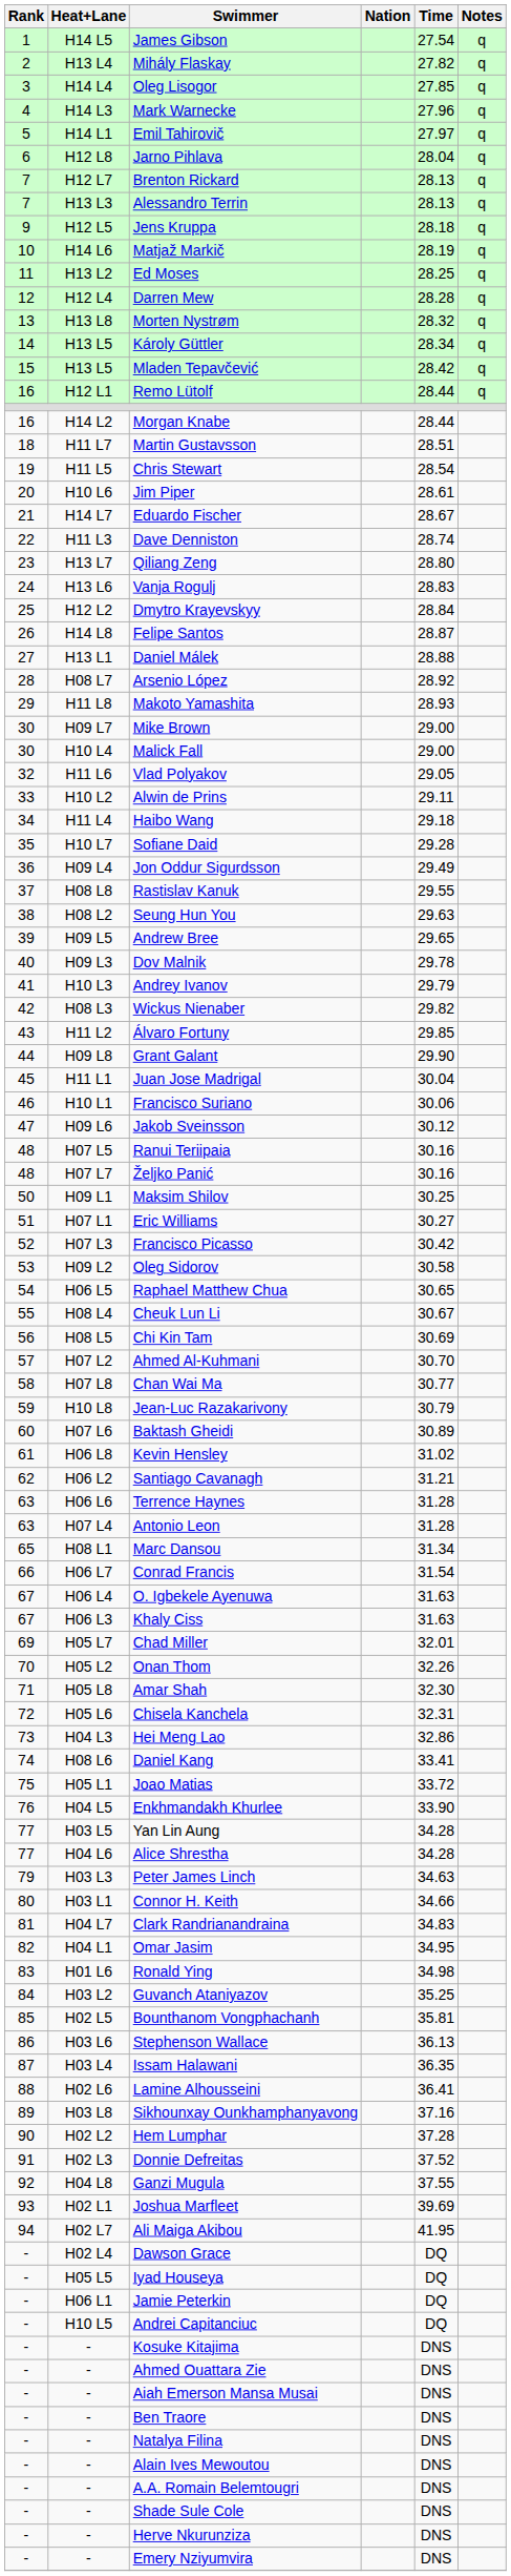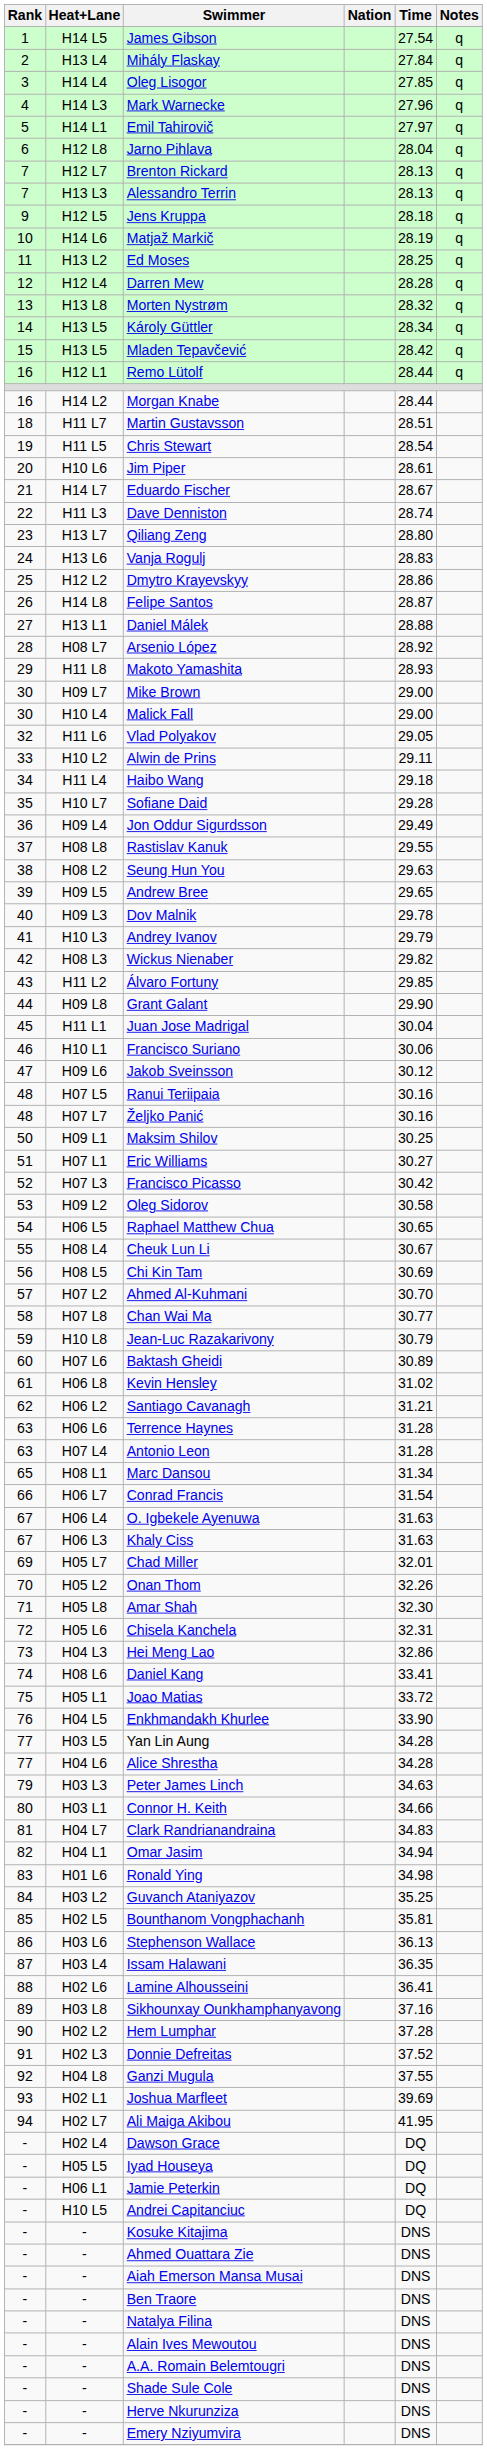 <table class="wikitable sortable" style="text-align:center">
 <tr>
 <th>Rank</th>
 <th>Heat+Lane</th>
 <th>Swimmer</th>
 <th>Nation</th>
 <th>Time</th>
 <th>Notes</th>
 </tr>
 <tr bgcolor=ccffcc>
 <td>1</td>
 <td>H14 L5</td>
 <td align=left><a href='#'>James Gibson</a></td>
 <td align=left></td>
 <td>27.54</td>
 <td>q</td>
 </tr>
 <tr bgcolor=ccffcc>
 <td>2</td>
 <td>H13 L4</td>
 <td align=left><a href='#'>Mihály Flaskay</a></td>
 <td align=left></td>
-<td>27.82</td>
+<td>27.84</td>
 <td>q</td>
 </tr>
 <tr bgcolor=ccffcc>
 <td>3</td>
 <td>H14 L4</td>
 <td align=left><a href='#'>Oleg Lisogor</a></td>
 <td align=left></td>
 <td>27.85</td>
 <td>q</td>
 </tr>
 <tr bgcolor=ccffcc>
 <td>4</td>
 <td>H14 L3</td>
 <td align=left><a href='#'>Mark Warnecke</a></td>
 <td align=left></td>
 <td>27.96</td>
 <td>q</td>
 </tr>
 <tr bgcolor=ccffcc>
 <td>5</td>
 <td>H14 L1</td>
 <td align=left><a href='#'>Emil Tahirovič</a></td>
 <td align=left></td>
 <td>27.97</td>
 <td>q</td>
 </tr>
 <tr bgcolor=ccffcc>
 <td>6</td>
 <td>H12 L8</td>
 <td align=left><a href='#'>Jarno Pihlava</a></td>
 <td align=left></td>
 <td>28.04</td>
 <td>q</td>
 </tr>
 <tr bgcolor=ccffcc>
 <td>7</td>
 <td>H12 L7</td>
 <td align=left><a href='#'>Brenton Rickard</a></td>
 <td align=left></td>
 <td>28.13</td>
 <td>q</td>
 </tr>
 <tr bgcolor=ccffcc>
 <td>7</td>
 <td>H13 L3</td>
 <td align=left><a href='#'>Alessandro Terrin</a></td>
 <td align=left></td>
 <td>28.13</td>
 <td>q</td>
 </tr>
 <tr bgcolor=ccffcc>
 <td>9</td>
 <td>H12 L5</td>
 <td align=left><a href='#'>Jens Kruppa</a></td>
 <td align=left></td>
 <td>28.18</td>
 <td>q</td>
 </tr>
 <tr bgcolor=ccffcc>
 <td>10</td>
 <td>H14 L6</td>
 <td align=left><a href='#'>Matjaž Markič</a></td>
 <td align=left></td>
 <td>28.19</td>
 <td>q</td>
 </tr>
 <tr bgcolor=ccffcc>
 <td>11</td>
 <td>H13 L2</td>
 <td align=left><a href='#'>Ed Moses</a></td>
 <td align=left></td>
 <td>28.25</td>
 <td>q</td>
 </tr>
 <tr bgcolor=ccffcc>
 <td>12</td>
 <td>H12 L4</td>
 <td align=left><a href='#'>Darren Mew</a></td>
 <td align=left></td>
 <td>28.28</td>
 <td>q</td>
 </tr>
 <tr bgcolor=ccffcc>
 <td>13</td>
 <td>H13 L8</td>
 <td align=left><a href='#'>Morten Nystrøm</a></td>
 <td align=left></td>
 <td>28.32</td>
 <td>q</td>
 </tr>
 <tr bgcolor=ccffcc>
 <td>14</td>
 <td>H13 L5</td>
 <td align=left><a href='#'>Károly Güttler</a></td>
 <td align=left></td>
 <td>28.34</td>
 <td>q</td>
 </tr>
 <tr bgcolor=ccffcc>
 <td>15</td>
 <td>H13 L5</td>
 <td align=left><a href='#'>Mladen Tepavčević</a></td>
 <td align=left></td>
 <td>28.42</td>
 <td>q</td>
 </tr>
 <tr bgcolor=ccffcc>
 <td>16</td>
 <td>H12 L1</td>
 <td align=left><a href='#'>Remo Lütolf</a></td>
 <td align=left></td>
 <td>28.44</td>
 <td>q</td>
 </tr>
 <tr bgcolor=#DDDDDD>
 <td colspan=6></td>
 </tr>
 <tr>
 <td>16</td>
 <td>H14 L2</td>
 <td align=left><a href='#'>Morgan Knabe</a></td>
 <td align=left></td>
 <td>28.44</td>
 <td></td>
 </tr>
 <tr>
 <td>18</td>
 <td>H11 L7</td>
 <td align=left><a href='#'>Martin Gustavsson</a></td>
 <td align=left></td>
 <td>28.51</td>
 <td></td>
 </tr>
 <tr>
 <td>19</td>
 <td>H11 L5</td>
 <td align=left><a href='#'>Chris Stewart</a></td>
 <td align=left></td>
 <td>28.54</td>
 <td></td>
 </tr>
 <tr>
 <td>20</td>
 <td>H10 L6</td>
 <td align=left><a href='#'>Jim Piper</a></td>
 <td align=left></td>
 <td>28.61</td>
 <td></td>
 </tr>
 <tr>
 <td>21</td>
 <td>H14 L7</td>
 <td align=left><a href='#'>Eduardo Fischer</a></td>
 <td align=left></td>
 <td>28.67</td>
 <td></td>
 </tr>
 <tr>
 <td>22</td>
 <td>H11 L3</td>
 <td align=left><a href='#'>Dave Denniston</a></td>
 <td align=left></td>
 <td>28.74</td>
 <td></td>
 </tr>
 <tr>
 <td>23</td>
 <td>H13 L7</td>
 <td align=left><a href='#'>Qiliang Zeng</a></td>
 <td align=left></td>
 <td>28.80</td>
 <td></td>
 </tr>
 <tr>
 <td>24</td>
 <td>H13 L6</td>
 <td align=left><a href='#'>Vanja Rogulj</a></td>
 <td align=left></td>
 <td>28.83</td>
 <td></td>
 </tr>
 <tr>
 <td>25</td>
 <td>H12 L2</td>
 <td align=left><a href='#'>Dmytro Krayevskyy</a></td>
 <td align=left></td>
-<td>28.84</td>
+<td>28.86</td>
 <td></td>
 </tr>
 <tr>
 <td>26</td>
 <td>H14 L8</td>
 <td align=left><a href='#'>Felipe Santos</a></td>
 <td align=left></td>
 <td>28.87</td>
 <td></td>
 </tr>
 <tr>
 <td>27</td>
 <td>H13 L1</td>
 <td align=left><a href='#'>Daniel Málek</a></td>
 <td align=left></td>
 <td>28.88</td>
 <td></td>
 </tr>
 <tr>
 <td>28</td>
 <td>H08 L7</td>
 <td align=left><a href='#'>Arsenio López</a></td>
 <td align=left></td>
 <td>28.92</td>
 <td></td>
 </tr>
 <tr>
 <td>29</td>
 <td>H11 L8</td>
 <td align=left><a href='#'>Makoto Yamashita</a></td>
 <td align=left></td>
 <td>28.93</td>
 <td></td>
 </tr>
 <tr>
 <td>30</td>
 <td>H09 L7</td>
 <td align=left><a href='#'>Mike Brown</a></td>
 <td align=left></td>
 <td>29.00</td>
 <td></td>
 </tr>
 <tr>
 <td>30</td>
 <td>H10 L4</td>
 <td align=left><a href='#'>Malick Fall</a></td>
 <td align=left></td>
 <td>29.00</td>
 <td></td>
 </tr>
 <tr>
 <td>32</td>
 <td>H11 L6</td>
 <td align=left><a href='#'>Vlad Polyakov</a></td>
 <td align=left></td>
 <td>29.05</td>
 <td></td>
 </tr>
 <tr>
 <td>33</td>
 <td>H10 L2</td>
 <td align=left><a href='#'>Alwin de Prins</a></td>
 <td align=left></td>
 <td>29.11</td>
 <td></td>
 </tr>
 <tr>
 <td>34</td>
 <td>H11 L4</td>
 <td align=left><a href='#'>Haibo Wang</a></td>
 <td align=left></td>
 <td>29.18</td>
 <td></td>
 </tr>
 <tr>
 <td>35</td>
 <td>H10 L7</td>
 <td align=left><a href='#'>Sofiane Daid</a></td>
 <td align=left></td>
 <td>29.28</td>
 <td></td>
 </tr>
 <tr>
 <td>36</td>
 <td>H09 L4</td>
 <td align=left><a href='#'>Jon Oddur Sigurdsson</a></td>
 <td align=left></td>
 <td>29.49</td>
 <td></td>
 </tr>
 <tr>
 <td>37</td>
 <td>H08 L8</td>
 <td align=left><a href='#'>Rastislav Kanuk</a></td>
 <td align=left></td>
 <td>29.55</td>
 <td></td>
 </tr>
 <tr>
 <td>38</td>
 <td>H08 L2</td>
 <td align=left><a href='#'>Seung Hun You</a></td>
 <td align=left></td>
 <td>29.63</td>
 <td></td>
 </tr>
 <tr>
 <td>39</td>
 <td>H09 L5</td>
 <td align=left><a href='#'>Andrew Bree</a></td>
 <td align=left></td>
 <td>29.65</td>
 <td></td>
 </tr>
 <tr>
 <td>40</td>
 <td>H09 L3</td>
 <td align=left><a href='#'>Dov Malnik</a></td>
 <td align=left></td>
 <td>29.78</td>
 <td></td>
 </tr>
 <tr>
 <td>41</td>
 <td>H10 L3</td>
 <td align=left><a href='#'>Andrey Ivanov</a></td>
 <td align=left></td>
 <td>29.79</td>
 <td></td>
 </tr>
 <tr>
 <td>42</td>
 <td>H08 L3</td>
 <td align=left><a href='#'>Wickus Nienaber</a></td>
 <td align=left></td>
 <td>29.82</td>
 <td></td>
 </tr>
 <tr>
 <td>43</td>
 <td>H11 L2</td>
 <td align=left><a href='#'>Álvaro Fortuny</a></td>
 <td align=left></td>
 <td>29.85</td>
 <td></td>
 </tr>
 <tr>
 <td>44</td>
 <td>H09 L8</td>
 <td align=left><a href='#'>Grant Galant</a></td>
 <td align=left></td>
 <td>29.90</td>
 <td></td>
 </tr>
 <tr>
 <td>45</td>
 <td>H11 L1</td>
 <td align=left><a href='#'>Juan Jose Madrigal</a></td>
 <td align=left></td>
 <td>30.04</td>
 <td></td>
 </tr>
 <tr>
 <td>46</td>
 <td>H10 L1</td>
 <td align=left><a href='#'>Francisco Suriano</a></td>
 <td align=left></td>
 <td>30.06</td>
 <td></td>
 </tr>
 <tr>
 <td>47</td>
 <td>H09 L6</td>
 <td align=left><a href='#'>Jakob Sveinsson</a></td>
 <td align=left></td>
 <td>30.12</td>
 <td></td>
 </tr>
 <tr>
 <td>48</td>
 <td>H07 L5</td>
 <td align=left><a href='#'>Ranui Teriipaia</a></td>
 <td align=left></td>
 <td>30.16</td>
 <td></td>
 </tr>
 <tr>
 <td>48</td>
 <td>H07 L7</td>
 <td align=left><a href='#'>Željko Panić</a></td>
 <td align=left></td>
 <td>30.16</td>
 <td></td>
 </tr>
 <tr>
 <td>50</td>
 <td>H09 L1</td>
 <td align=left><a href='#'>Maksim Shilov</a></td>
 <td align=left></td>
 <td>30.25</td>
 <td></td>
 </tr>
 <tr>
 <td>51</td>
 <td>H07 L1</td>
 <td align=left><a href='#'>Eric Williams</a></td>
 <td align=left></td>
 <td>30.27</td>
 <td></td>
 </tr>
 <tr>
 <td>52</td>
 <td>H07 L3</td>
 <td align=left><a href='#'>Francisco Picasso</a></td>
 <td align=left></td>
 <td>30.42</td>
 <td></td>
 </tr>
 <tr>
 <td>53</td>
 <td>H09 L2</td>
 <td align=left><a href='#'>Oleg Sidorov</a></td>
 <td align=left></td>
 <td>30.58</td>
 <td></td>
 </tr>
 <tr>
 <td>54</td>
 <td>H06 L5</td>
 <td align=left><a href='#'>Raphael Matthew Chua</a></td>
 <td align=left></td>
 <td>30.65</td>
 <td></td>
 </tr>
 <tr>
 <td>55</td>
 <td>H08 L4</td>
 <td align=left><a href='#'>Cheuk Lun Li</a></td>
 <td align=left></td>
 <td>30.67</td>
 <td></td>
 </tr>
 <tr>
 <td>56</td>
 <td>H08 L5</td>
 <td align=left><a href='#'>Chi Kin Tam</a></td>
 <td align=left></td>
 <td>30.69</td>
 <td></td>
 </tr>
 <tr>
 <td>57</td>
 <td>H07 L2</td>
 <td align=left><a href='#'>Ahmed Al-Kuhmani</a></td>
 <td align=left></td>
 <td>30.70</td>
 <td></td>
 </tr>
 <tr>
 <td>58</td>
 <td>H07 L8</td>
 <td align=left><a href='#'>Chan Wai Ma</a></td>
 <td align=left></td>
 <td>30.77</td>
 <td></td>
 </tr>
 <tr>
 <td>59</td>
 <td>H10 L8</td>
 <td align=left><a href='#'>Jean-Luc Razakarivony</a></td>
 <td align=left></td>
 <td>30.79</td>
 <td></td>
 </tr>
 <tr>
 <td>60</td>
 <td>H07 L6</td>
 <td align=left><a href='#'>Baktash Gheidi</a></td>
 <td align=left></td>
 <td>30.89</td>
 <td></td>
 </tr>
 <tr>
 <td>61</td>
 <td>H06 L8</td>
 <td align=left><a href='#'>Kevin Hensley</a></td>
 <td align=left></td>
 <td>31.02</td>
 <td></td>
 </tr>
 <tr>
 <td>62</td>
 <td>H06 L2</td>
 <td align=left><a href='#'>Santiago Cavanagh</a></td>
 <td align=left></td>
 <td>31.21</td>
 <td></td>
 </tr>
 <tr>
 <td>63</td>
 <td>H06 L6</td>
 <td align=left><a href='#'>Terrence Haynes</a></td>
 <td align=left></td>
 <td>31.28</td>
 <td></td>
 </tr>
 <tr>
 <td>63</td>
 <td>H07 L4</td>
 <td align=left><a href='#'>Antonio Leon</a></td>
 <td align=left></td>
 <td>31.28</td>
 <td></td>
 </tr>
 <tr>
 <td>65</td>
 <td>H08 L1</td>
 <td align=left><a href='#'>Marc Dansou</a></td>
 <td align=left></td>
 <td>31.34</td>
 <td></td>
 </tr>
 <tr>
 <td>66</td>
 <td>H06 L7</td>
 <td align=left><a href='#'>Conrad Francis</a></td>
 <td align=left></td>
 <td>31.54</td>
 <td></td>
 </tr>
 <tr>
 <td>67</td>
 <td>H06 L4</td>
 <td align=left><a href='#'>O. Igbekele Ayenuwa</a></td>
 <td align=left></td>
 <td>31.63</td>
 <td></td>
 </tr>
 <tr>
 <td>67</td>
 <td>H06 L3</td>
 <td align=left><a href='#'>Khaly Ciss</a></td>
 <td align=left></td>
 <td>31.63</td>
 <td></td>
 </tr>
 <tr>
 <td>69</td>
 <td>H05 L7</td>
 <td align=left><a href='#'>Chad Miller</a></td>
 <td align=left></td>
 <td>32.01</td>
 <td></td>
 </tr>
 <tr>
 <td>70</td>
 <td>H05 L2</td>
 <td align=left><a href='#'>Onan Thom</a></td>
 <td align=left></td>
 <td>32.26</td>
 <td></td>
 </tr>
 <tr>
 <td>71</td>
 <td>H05 L8</td>
 <td align=left><a href='#'>Amar Shah</a></td>
 <td align=left></td>
 <td>32.30</td>
 <td></td>
 </tr>
 <tr>
 <td>72</td>
 <td>H05 L6</td>
 <td align=left><a href='#'>Chisela Kanchela</a></td>
 <td align=left></td>
 <td>32.31</td>
 <td></td>
 </tr>
 <tr>
 <td>73</td>
 <td>H04 L3</td>
 <td align=left><a href='#'>Hei Meng Lao</a></td>
 <td align=left></td>
 <td>32.86</td>
 <td></td>
 </tr>
 <tr>
 <td>74</td>
 <td>H08 L6</td>
 <td align=left><a href='#'>Daniel Kang</a></td>
 <td align=left></td>
 <td>33.41</td>
 <td></td>
 </tr>
 <tr>
 <td>75</td>
 <td>H05 L1</td>
 <td align=left><a href='#'>Joao Matias</a></td>
 <td align=left></td>
 <td>33.72</td>
 <td></td>
 </tr>
 <tr>
 <td>76</td>
 <td>H04 L5</td>
 <td align=left><a href='#'>Enkhmandakh Khurlee</a></td>
 <td align=left></td>
 <td>33.90</td>
 <td></td>
 </tr>
 <tr>
 <td>77</td>
 <td>H03 L5</td>
 <td align=left>Yan Lin Aung</td>
 <td align=left></td>
 <td>34.28</td>
 <td></td>
 </tr>
 <tr>
 <td>77</td>
 <td>H04 L6</td>
 <td align=left><a href='#'>Alice Shrestha</a></td>
 <td align=left></td>
 <td>34.28</td>
 <td></td>
 </tr>
 <tr>
 <td>79</td>
 <td>H03 L3</td>
 <td align=left><a href='#'>Peter James Linch</a></td>
 <td align=left></td>
 <td>34.63</td>
 <td></td>
 </tr>
 <tr>
 <td>80</td>
 <td>H03 L1</td>
 <td align=left><a href='#'>Connor H. Keith</a></td>
 <td align=left></td>
 <td>34.66</td>
 <td></td>
 </tr>
 <tr>
 <td>81</td>
 <td>H04 L7</td>
 <td align=left><a href='#'>Clark Randrianandraina</a></td>
 <td align=left></td>
 <td>34.83</td>
 <td></td>
 </tr>
 <tr>
 <td>82</td>
 <td>H04 L1</td>
 <td align=left><a href='#'>Omar Jasim</a></td>
 <td align=left></td>
-<td>34.95</td>
+<td>34.94</td>
 <td></td>
 </tr>
 <tr>
 <td>83</td>
 <td>H01 L6</td>
 <td align=left><a href='#'>Ronald Ying</a></td>
 <td align=left></td>
 <td>34.98</td>
 <td></td>
 </tr>
 <tr>
 <td>84</td>
 <td>H03 L2</td>
 <td align=left><a href='#'>Guvanch Ataniyazov</a></td>
 <td align=left></td>
 <td>35.25</td>
 <td></td>
 </tr>
 <tr>
 <td>85</td>
 <td>H02 L5</td>
 <td align=left><a href='#'>Bounthanom Vongphachanh</a></td>
 <td align=left></td>
 <td>35.81</td>
 <td></td>
 </tr>
 <tr>
 <td>86</td>
 <td>H03 L6</td>
 <td align=left><a href='#'>Stephenson Wallace</a></td>
 <td align=left></td>
 <td>36.13</td>
 <td></td>
 </tr>
 <tr>
 <td>87</td>
 <td>H03 L4</td>
 <td align=left><a href='#'>Issam Halawani</a></td>
 <td align=left></td>
 <td>36.35</td>
 <td></td>
 </tr>
 <tr>
 <td>88</td>
 <td>H02 L6</td>
 <td align=left><a href='#'>Lamine Alhousseini</a></td>
 <td align=left></td>
 <td>36.41</td>
 <td></td>
 </tr>
 <tr>
 <td>89</td>
 <td>H03 L8</td>
 <td align=left><a href='#'>Sikhounxay Ounkhamphanyavong</a></td>
 <td align=left></td>
 <td>37.16</td>
 <td></td>
 </tr>
 <tr>
 <td>90</td>
 <td>H02 L2</td>
 <td align=left><a href='#'>Hem Lumphar</a></td>
 <td align=left></td>
 <td>37.28</td>
 <td></td>
 </tr>
 <tr>
 <td>91</td>
 <td>H02 L3</td>
 <td align=left><a href='#'>Donnie Defreitas</a></td>
 <td align=left></td>
 <td>37.52</td>
 <td></td>
 </tr>
 <tr>
 <td>92</td>
 <td>H04 L8</td>
 <td align=left><a href='#'>Ganzi Mugula</a></td>
 <td align=left></td>
 <td>37.55</td>
 <td></td>
 </tr>
 <tr>
 <td>93</td>
 <td>H02 L1</td>
 <td align=left><a href='#'>Joshua Marfleet</a></td>
 <td align=left></td>
 <td>39.69</td>
 <td></td>
 </tr>
 <tr>
 <td>94</td>
 <td>H02 L7</td>
 <td align=left><a href='#'>Ali Maiga Akibou</a></td>
 <td align=left></td>
 <td>41.95</td>
 <td></td>
 </tr>
 <tr>
 <td>-</td>
 <td>H02 L4</td>
 <td align=left><a href='#'>Dawson Grace</a></td>
 <td align=left></td>
 <td>DQ</td>
 <td></td>
 </tr>
 <tr>
 <td>-</td>
 <td>H05 L5</td>
 <td align=left><a href='#'>Iyad Houseya</a></td>
 <td align=left></td>
 <td>DQ</td>
 <td></td>
 </tr>
 <tr>
 <td>-</td>
 <td>H06 L1</td>
 <td align=left><a href='#'>Jamie Peterkin</a></td>
 <td align=left></td>
 <td>DQ</td>
 <td></td>
 </tr>
 <tr>
 <td>-</td>
 <td>H10 L5</td>
 <td align=left><a href='#'>Andrei Capitanciuc</a></td>
 <td align=left></td>
 <td>DQ</td>
 <td></td>
 </tr>
 <tr>
 <td>-</td>
 <td>-</td>
 <td align=left><a href='#'>Kosuke Kitajima</a></td>
 <td align=left></td>
 <td>DNS</td>
 <td></td>
 </tr>
 <tr>
 <td>-</td>
 <td>-</td>
 <td align=left><a href='#'>Ahmed Ouattara Zie</a></td>
 <td align=left></td>
 <td>DNS</td>
 <td></td>
 </tr>
 <tr>
 <td>-</td>
 <td>-</td>
 <td align=left><a href='#'>Aiah Emerson Mansa Musai</a></td>
 <td align=left></td>
 <td>DNS</td>
 <td></td>
 </tr>
 <tr>
 <td>-</td>
 <td>-</td>
 <td align=left><a href='#'>Ben Traore</a></td>
 <td align=left></td>
 <td>DNS</td>
 <td></td>
 </tr>
 <tr>
 <td>-</td>
 <td>-</td>
 <td align=left><a href='#'>Natalya Filina</a></td>
 <td align=left></td>
 <td>DNS</td>
 <td></td>
 </tr>
 <tr>
 <td>-</td>
 <td>-</td>
 <td align=left><a href='#'>Alain Ives Mewoutou</a></td>
 <td align=left></td>
 <td>DNS</td>
 <td></td>
 </tr>
 <tr>
 <td>-</td>
 <td>-</td>
 <td align=left><a href='#'>A.A. Romain Belemtougri</a></td>
 <td align=left></td>
 <td>DNS</td>
 <td></td>
 </tr>
 <tr>
 <td>-</td>
 <td>-</td>
 <td align=left><a href='#'>Shade Sule Cole</a></td>
 <td align=left></td>
 <td>DNS</td>
 <td></td>
 </tr>
 <tr>
 <td>-</td>
 <td>-</td>
 <td align=left><a href='#'>Herve Nkurunziza</a></td>
 <td align=left></td>
 <td>DNS</td>
 <td></td>
 </tr>
 <tr>
 <td>-</td>
 <td>-</td>
 <td align=left><a href='#'>Emery Nziyumvira</a></td>
 <td align=left></td>
 <td>DNS</td>
 <td></td>
 </tr>
 <tr>
 </tr>
 </table>
